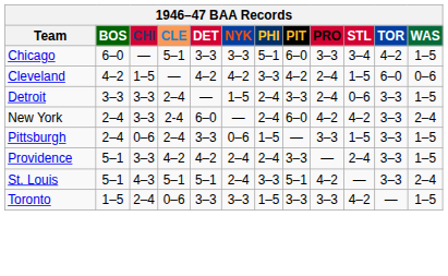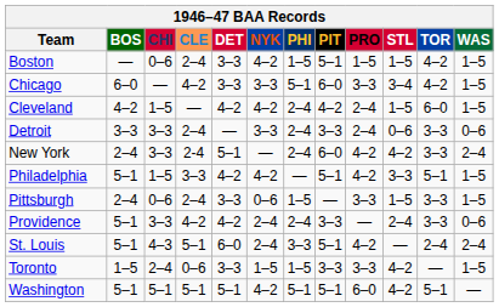 <table class="wikitable" style="font-size:95%; text-align:center;">
 <tr>
 <th colspan=12>1946–47 BAA Records</th>
 </tr>
 <tr>
 <th width=100>Team</th>
 <th style="background:#006400;color:#FFFFFF;width=35">BOS</th>
 <th style="background:#D50032;color:#22356A;width=35">CHI</th>
 <th style="background:#FF9853;color:#1B81CE;width=35">CLE</th>
 <th style="background:#D40032;color:#FFFFFF;width=35">DET</th>
 <th style="background:#003EA4;color:#E85109;width=35">NYK</th>
 <th style="background:#002F6C;color:#FFC72C;width=35">PHI</th>
 <th style="background:#000000;color:#FDB827;width=35">PIT</th>
 <th style="background:#D40032;color:#000000;width=35">PRO</th>
 <th style="background:#D40032;color:#FFFFFF;width=35">STL</th>
 <th style="background:#003EA4;color:#FFFFFF;width=35">TOR</th>
 <th style="background:#046B38;color:#FFFFFF;width=35">WAS</th>
 </tr>
 <tr>
+<td style="text-align:left;"><a href='#'>Boston</a></td>
+<td>—</td>
+<td>0–6</td>
+<td>2–4</td>
+<td>3–3</td>
+<td>4–2</td>
+<td>1–5</td>
+<td>5–1</td>
+<td>1–5</td>
+<td>1–5</td>
+<td>4–2</td>
+<td>1–5</td>
+</tr>
+<tr>
 <td style="text-align:left;"><a href='#'>Chicago</a></td>
 <td>6–0</td>
 <td>—</td>
-<td>5–1</td>
+<td>4–2</td>
 <td>3–3</td>
 <td>3–3</td>
 <td>5–1</td>
 <td>6–0</td>
 <td>3–3</td>
 <td>3–4</td>
 <td>4–2</td>
 <td>1–5</td>
 </tr>
 <tr>
 <td style="text-align:left;"><a href='#'>Cleveland</a></td>
 <td>4–2</td>
 <td>1–5</td>
 <td>—</td>
 <td>4–2</td>
 <td>4–2</td>
-<td>3–3</td>
+<td>2–4</td>
 <td>4–2</td>
 <td>2–4</td>
 <td>1–5</td>
 <td>6–0</td>
-<td>0–6</td>
+<td>1–5</td>
 </tr>
 <tr>
 <td style="text-align:left;"><a href='#'>Detroit</a></td>
 <td>3–3</td>
 <td>3–3</td>
 <td>2–4</td>
 <td>—</td>
-<td>1–5</td>
+<td>3–3</td>
 <td>2–4</td>
 <td>3–3</td>
 <td>2–4</td>
 <td>0–6</td>
 <td>3–3</td>
-<td>1–5</td>
+<td>0–6</td>
 </tr>
 <tr>
 <td style="text-align:left;">New York</td>
 <td>2–4</td>
 <td>3–3</td>
 <td>2-4</td>
-<td>6–0</td>
+<td>5–1</td>
 <td>—</td>
 <td>2–4</td>
 <td>6–0</td>
 <td>4–2</td>
 <td>4–2</td>
 <td>3–3</td>
 <td>2–4</td>
+</tr>
+<tr>
+<td style="text-align:left;"><a href='#'>Philadelphia</a></td>
+<td>5–1</td>
+<td>1–5</td>
+<td>3–3</td>
+<td>4–2</td>
+<td>4–2</td>
+<td>—</td>
+<td>5–1</td>
+<td>4–2</td>
+<td>3–3</td>
+<td>5–1</td>
+<td>1–5</td>
 </tr>
 <tr>
 <td style="text-align:left;"><a href='#'>Pittsburgh</a></td>
 <td>2–4</td>
 <td>0–6</td>
 <td>2–4</td>
 <td>3–3</td>
 <td>0–6</td>
 <td>1–5</td>
 <td>—</td>
 <td>3–3</td>
 <td>1–5</td>
 <td>3–3</td>
 <td>1–5</td>
 </tr>
 <tr>
 <td style="text-align:left;"><a href='#'>Providence</a></td>
 <td>5–1</td>
 <td>3–3</td>
 <td>4–2</td>
 <td>4–2</td>
 <td>2–4</td>
 <td>2–4</td>
 <td>3–3</td>
 <td>—</td>
 <td>2–4</td>
 <td>3–3</td>
-<td>1–5</td>
+<td>0–6</td>
 </tr>
 <tr>
 <td style="text-align:left;"><a href='#'>St. Louis</a></td>
 <td>5–1</td>
 <td>4–3</td>
 <td>5–1</td>
-<td>5–1</td>
+<td>6–0</td>
 <td>2–4</td>
 <td>3–3</td>
 <td>5–1</td>
 <td>4–2</td>
 <td>—</td>
-<td>3–3</td>
+<td>2–4</td>
 <td>2–4</td>
 </tr>
 <tr>
 <td style="text-align:left;"><a href='#'>Toronto</a></td>
 <td>1–5</td>
 <td>2–4</td>
 <td>0–6</td>
 <td>3–3</td>
-<td>3–3</td>
+<td>1–5</td>
 <td>1–5</td>
 <td>3–3</td>
 <td>3–3</td>
 <td>4–2</td>
 <td>—</td>
 <td>1–5</td>
 </tr>
+<tr>
+<td style="text-align:left;"><a href='#'>Washington</a></td>
+<td>5–1</td>
+<td>5–1</td>
+<td>5–1</td>
+<td>5–1</td>
+<td>4–2</td>
+<td>5–1</td>
+<td>5–1</td>
+<td>6–0</td>
+<td>4–2</td>
+<td>5–1</td>
+<td>—</td>
+</tr>
 </table>
